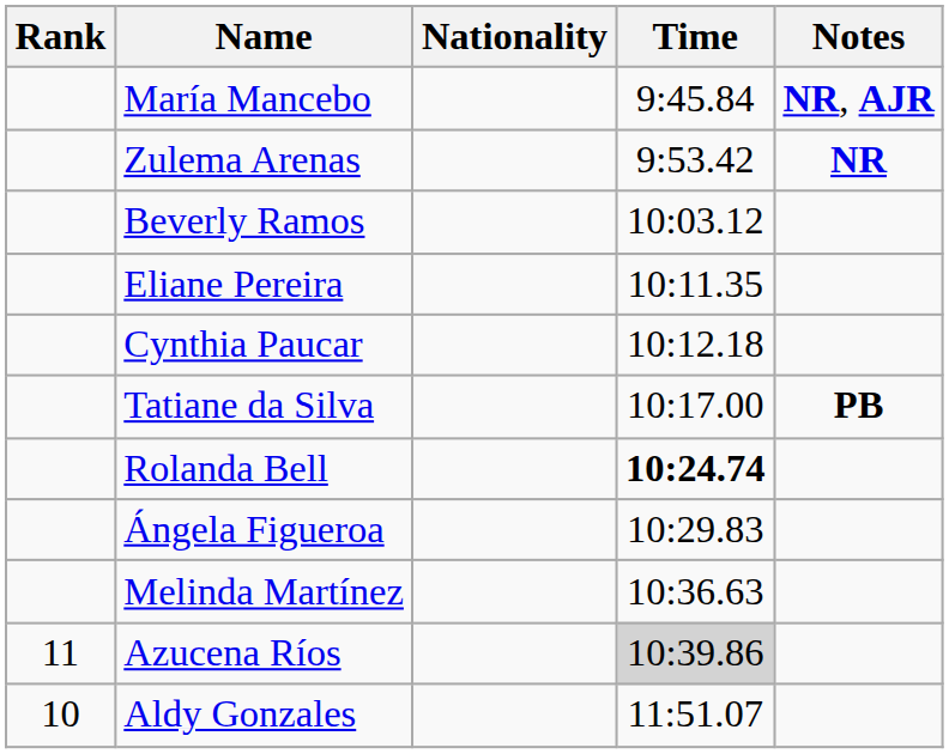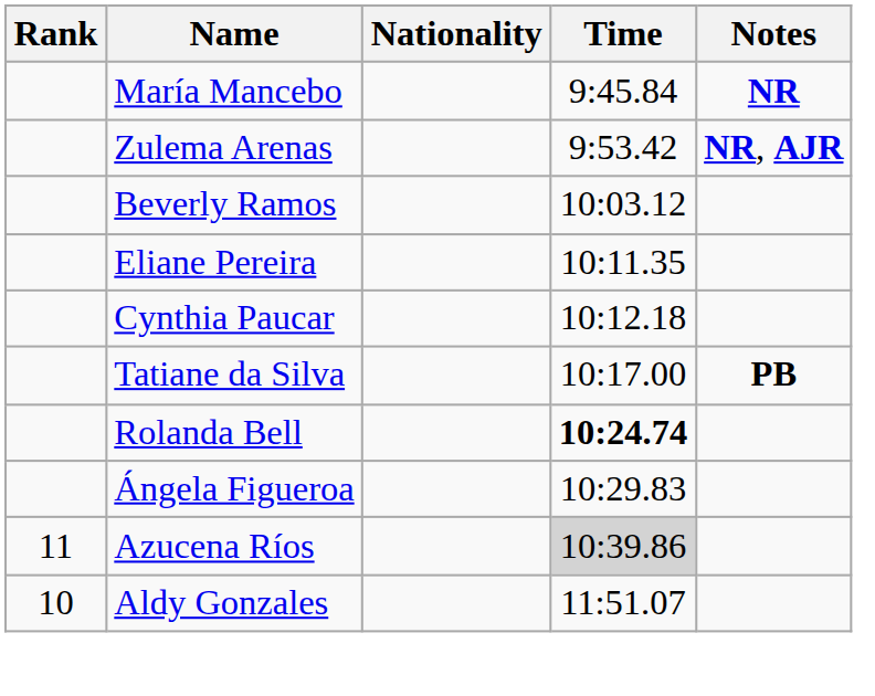 <table class="wikitable sortable" style="text-align:center">
 <tr>
 <th>Rank</th>
 <th>Name</th>
 <th>Nationality</th>
 <th>Time</th>
 <th>Notes</th>
 </tr>
 <tr>
 <td></td>
 <td align=left><a href='#'>María Mancebo</a></td>
 <td align=left></td>
 <td>9:45.84</td>
-<td><a href='#'><strong>NR</strong></a>, <a href='#'><strong>AJR</strong></a></td>
+<td><a href='#'><strong>NR</strong></a></td>
 </tr>
 <tr>
 <td></td>
 <td align=left><a href='#'>Zulema Arenas</a></td>
 <td align=left></td>
 <td>9:53.42</td>
-<td><a href='#'><strong>NR</strong></a></td>
+<td><a href='#'><strong>NR</strong></a>, <a href='#'><strong>AJR</strong></a></td>
 </tr>
 <tr>
 <td></td>
 <td align=left><a href='#'>Beverly Ramos</a></td>
 <td align=left></td>
 <td>10:03.12</td>
 <td></td>
 </tr>
 <tr>
 <td></td>
 <td align=left><a href='#'>Eliane Pereira</a></td>
 <td align=left></td>
 <td>10:11.35</td>
 <td></td>
 </tr>
 <tr>
 <td></td>
 <td align=left><a href='#'>Cynthia Paucar</a></td>
 <td align=left></td>
 <td>10:12.18</td>
 <td></td>
 </tr>
 <tr>
 <td></td>
 <td align=left><a href='#'>Tatiane da Silva</a></td>
 <td align=left></td>
 <td>10:17.00</td>
 <td><strong>PB</strong></td>
 </tr>
 <tr>
 <td></td>
 <td align=left><a href='#'>Rolanda Bell</a></td>
 <td align=left></td>
 <td><strong>10:24.74</strong></td>
 <td></td>
 </tr>
 <tr>
 <td></td>
 <td align=left><a href='#'>Ángela Figueroa</a></td>
 <td align=left></td>
 <td>10:29.83</td>
 <td></td>
 </tr>
 <tr>
-<td></td>
-<td align=left><a href='#'>Melinda Martínez</a></td>
-<td align=left></td>
-<td>10:36.63</td>
-<td></td>
-</tr>
-<tr>
 <td>11</td>
 <td align=left><a href='#'>Azucena Ríos</a></td>
 <td align=left></td>
 <td style="background: lightgrey;">10:39.86</td>
 <td></td>
 </tr>
 <tr>
 <td>10</td>
 <td align=left><a href='#'>Aldy Gonzales</a></td>
 <td align=left></td>
 <td>11:51.07</td>
 <td></td>
 </tr>
 </table>
